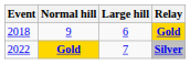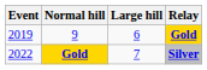 <table class="wikitable" style="text-align: center;">
 <tr>
 <th>Event</th>
 <th>Normal hill</th>
 <th>Large hill</th>
 <th>Relay</th>
 </tr>
 <tr>
-<td align=left><a href='#'>2018</a></td>
+<td align=left><a href='#'>2019</a></td>
 <td><a href='#'>9</a></td>
 <td><a href='#'>6</a></td>
 <td style="background:gold;"><a href='#'><strong>Gold</strong></a></td>
 </tr>
 <tr>
 <td align=left><a href='#'>2022</a></td>
 <td style="background:gold;"><a href='#'><strong>Gold</strong></a></td>
 <td><a href='#'>7</a></td>
 <td style="background:silver;"><a href='#'><strong>Silver</strong></a></td>
 </tr>
 </table>
